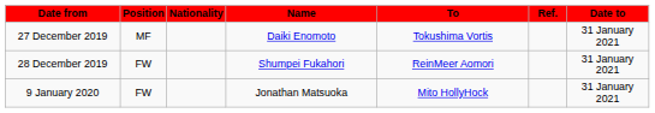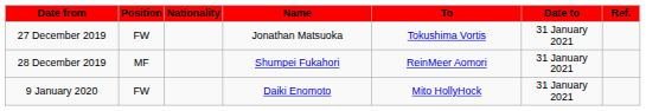 <table class="wikitable" style="text-align:center; font-size:90%; ">
 <tr>
 <th style="background:#FF0000; color:#000000; width:150px;">Date from</th>
 <th style="background:#FF0000; color:#000000; width:55px;">Position</th>
 <th style="background:#FF0000; color:#000000; width:55px;">Nationality</th>
 <th style="background:#FF0000; color:#000000; width:200px;">Name</th>
 <th style="background:#FF0000; color:#000000; width:200px;">To</th>
+<th style="background:#FF0000; color:#000000; width:105px;">Date to</th>
 <th style="background:#FF0000; color:#000000; width:45px;">Ref.</th>
-<th style="background:#FF0000; color:#000000; width:105px;">Date to</th>
 </tr>
 <tr>
 <td>27 December 2019</td>
-<td>MF</td>
+<td>FW</td>
 <td></td>
-<td><a href='#'>Daiki Enomoto</a></td>
+<td>Jonathan Matsuoka</td>
 <td><a href='#'>Tokushima Vortis</a></td>
+<td>31 January 2021</td>
 <td></td>
-<td>31 January 2021</td>
 </tr>
 <tr>
 <td>28 December 2019</td>
-<td>FW</td>
+<td>MF</td>
 <td></td>
 <td><a href='#'>Shumpei Fukahori</a></td>
 <td><a href='#'>ReinMeer Aomori</a></td>
+<td>31 January 2021</td>
 <td></td>
-<td>31 January 2021</td>
 </tr>
 <tr>
 <td>9 January 2020</td>
 <td>FW</td>
 <td></td>
-<td>Jonathan Matsuoka</td>
+<td><a href='#'>Daiki Enomoto</a></td>
 <td><a href='#'>Mito HollyHock</a></td>
+<td>31 January 2021</td>
 <td></td>
-<td>31 January 2021</td>
 </tr>
 </table>
